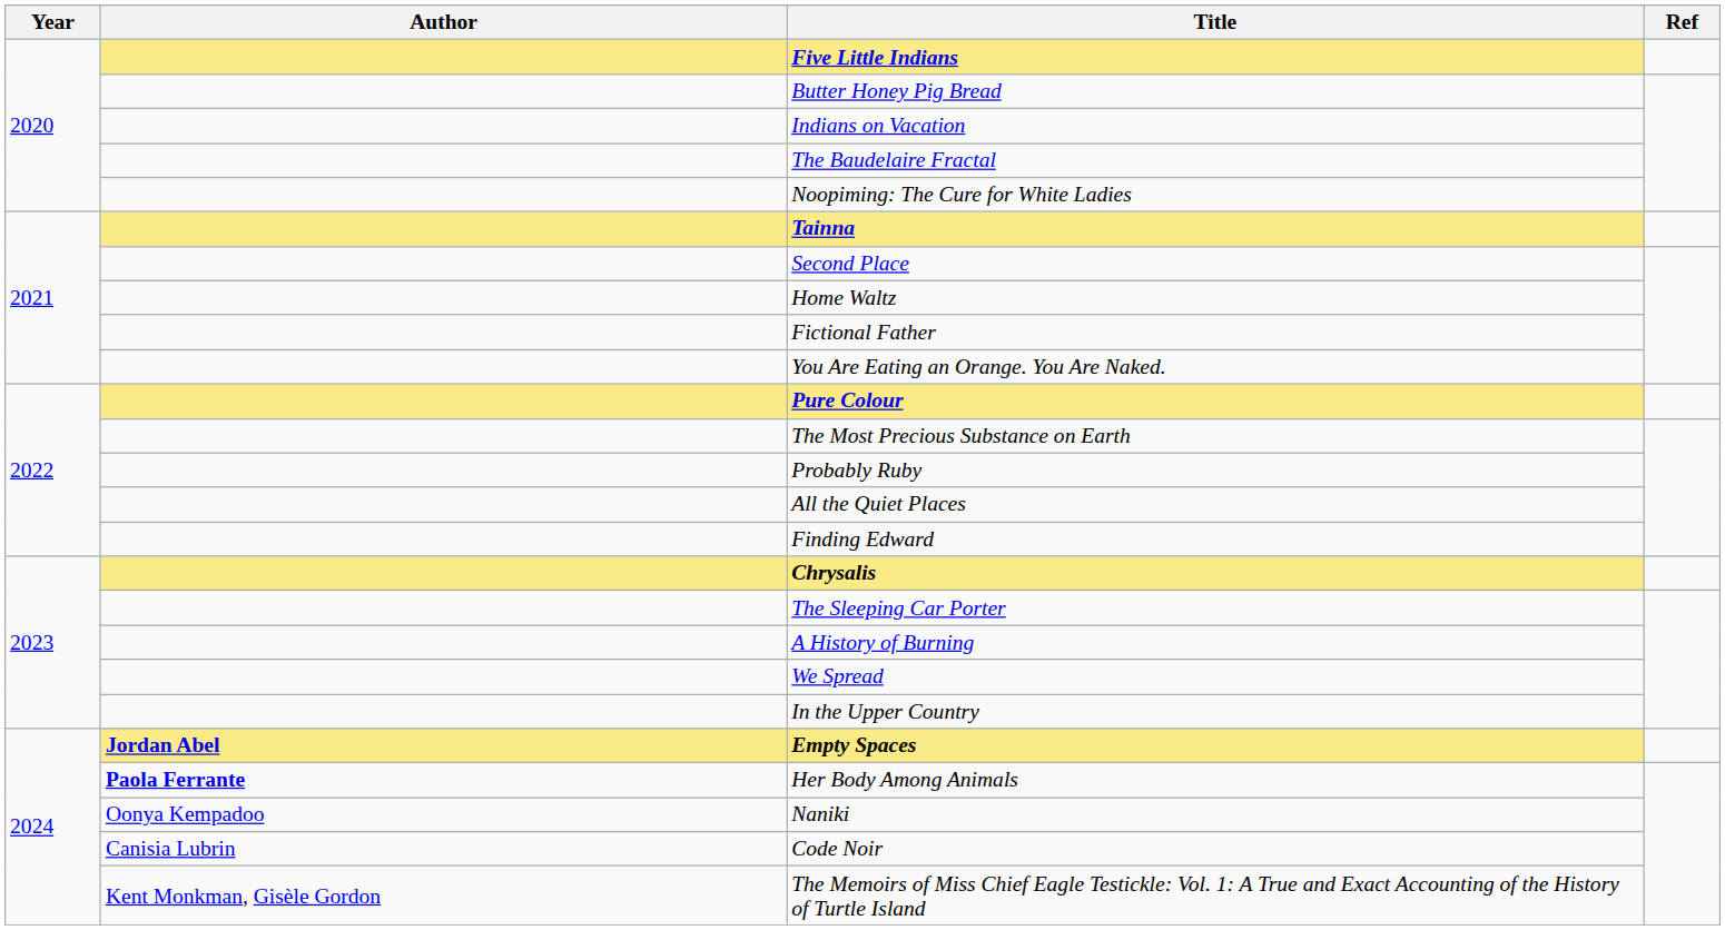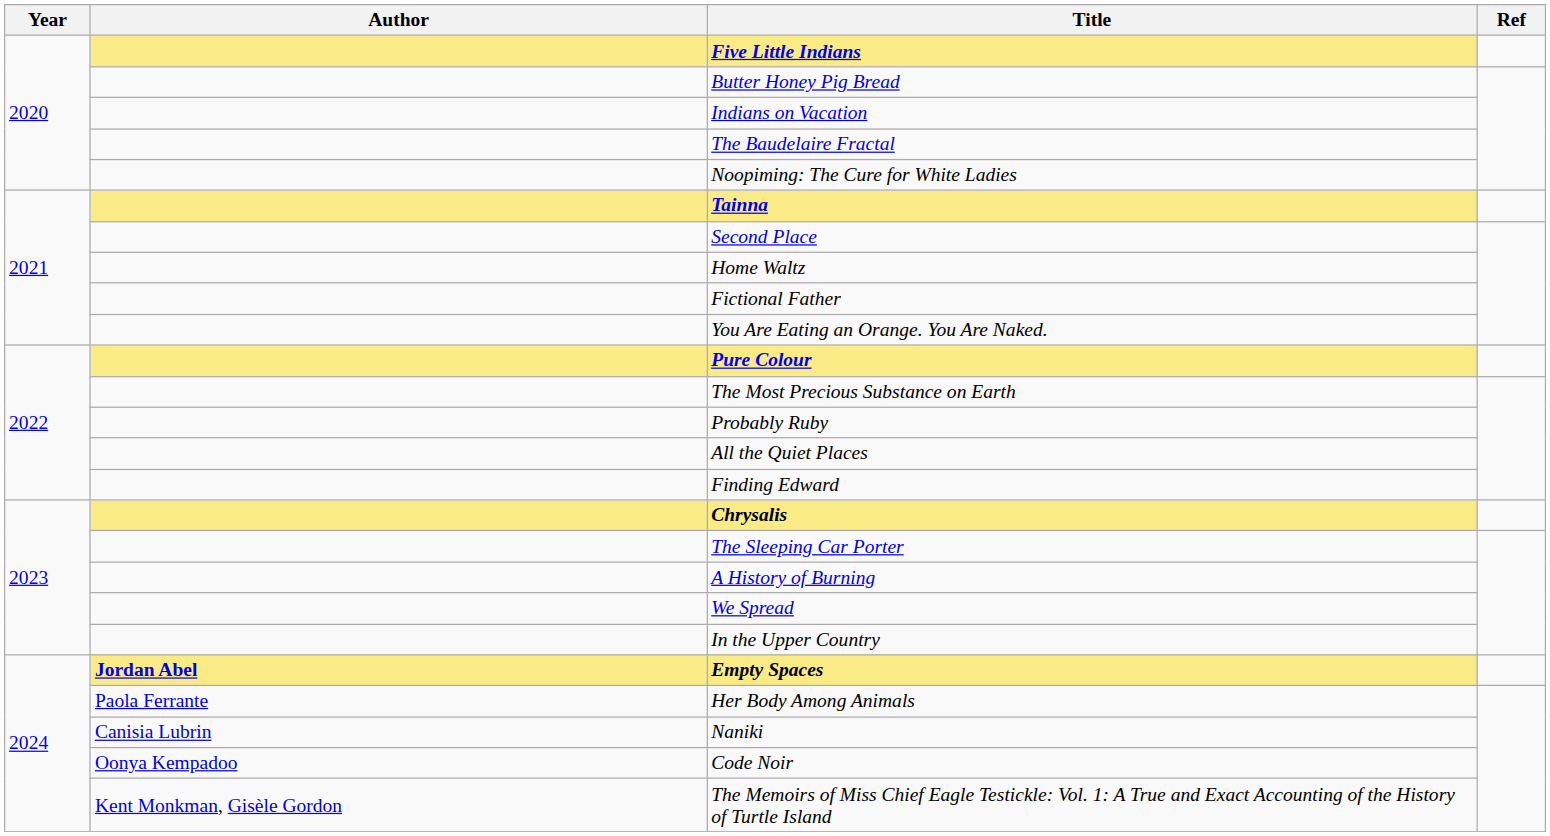 <table class="wikitable sortable mw-collapsible" width="100%">
 <tr>
 <th>Year</th>
 <th width="40%">Author</th>
 <th width="50%">Title</th>
 <th>Ref</th>
 </tr>
 <tr>
 <td rowspan="5"><a href='#'>2020</a></td>
 <td style="background:#FAEB86"><strong></strong></td>
 <td style="background:#FAEB86"><strong><em><a href='#'>Five Little Indians</a></em></strong></td>
 <td></td>
 </tr>
 <tr>
 <td></td>
 <td><em><a href='#'>Butter Honey Pig Bread</a></em></td>
 <td rowspan=4></td>
 </tr>
 <tr>
 <td></td>
 <td><em><a href='#'>Indians on Vacation</a></em></td>
 </tr>
 <tr>
 <td></td>
 <td><em><a href='#'>The Baudelaire Fractal</a></em></td>
 </tr>
 <tr>
 <td></td>
 <td><em>Noopiming: The Cure for White Ladies</em></td>
 </tr>
 <tr>
 <td rowspan="5"><a href='#'>2021</a></td>
 <td style="background:#FAEB86"><strong></strong></td>
 <td style="background:#FAEB86"><strong><em><a href='#'>Tainna</a></em></strong></td>
 <td></td>
 </tr>
 <tr>
 <td></td>
 <td><em><a href='#'>Second Place</a></em></td>
 <td rowspan=4></td>
 </tr>
 <tr>
 <td></td>
 <td><em>Home Waltz</em></td>
 </tr>
 <tr>
 <td></td>
 <td><em>Fictional Father</em></td>
 </tr>
 <tr>
 <td></td>
 <td><em>You Are Eating an Orange. You Are Naked.</em></td>
 </tr>
 <tr>
 <td rowspan="5"><a href='#'>2022</a></td>
 <td style="background:#FAEB86"><strong></strong></td>
 <td style="background:#FAEB86"><strong><em><a href='#'>Pure Colour</a></em></strong></td>
 <td></td>
 </tr>
 <tr>
 <td></td>
 <td><em>The Most Precious Substance on Earth</em></td>
 <td rowspan=4></td>
 </tr>
 <tr>
 <td></td>
 <td><em>Probably Ruby</em></td>
 </tr>
 <tr>
 <td></td>
 <td><em>All the Quiet Places</em></td>
 </tr>
 <tr>
 <td></td>
 <td><em>Finding Edward</em></td>
 </tr>
 <tr>
 <td rowspan="5"><a href='#'>2023</a></td>
 <td style="background:#FAEB86"><strong></strong></td>
 <td style="background:#FAEB86"><strong><em>Chrysalis</em></strong></td>
 <td></td>
 </tr>
 <tr>
 <td></td>
 <td><em><a href='#'>The Sleeping Car Porter</a></em></td>
 <td rowspan=4></td>
 </tr>
 <tr>
 <td></td>
 <td><em><a href='#'>A History of Burning</a></em></td>
 </tr>
 <tr>
 <td></td>
 <td><em><a href='#'>We Spread</a></em></td>
 </tr>
 <tr>
 <td></td>
 <td><em>In the Upper Country</em></td>
 </tr>
 <tr>
 <td rowspan="5"><a href='#'>2024</a></td>
 <td style="background:#FAEB86"><strong><a href='#'>Jordan Abel</a></strong></td>
 <td style="background:#FAEB86"><strong><em>Empty Spaces</em></strong></td>
 <td></td>
 </tr>
 <tr>
-<td><strong><a href='#'>Paola Ferrante</a></strong></td>
+<td><a href='#'>Paola Ferrante</a></td>
 <td><em>Her Body Among Animals</em></td>
 <td rowspan=4></td>
 </tr>
 <tr>
-<td><a href='#'>Oonya Kempadoo</a></td>
+<td><a href='#'>Canisia Lubrin</a></td>
 <td><em>Naniki</em></td>
 </tr>
 <tr>
-<td><a href='#'>Canisia Lubrin</a></td>
+<td><a href='#'>Oonya Kempadoo</a></td>
 <td><em>Code Noir</em></td>
 </tr>
 <tr>
 <td><a href='#'>Kent Monkman</a>, <a href='#'>Gisèle Gordon</a></td>
 <td><em>The Memoirs of Miss Chief Eagle Testickle: Vol. 1: A True and Exact Accounting of the History of Turtle Island</em></td>
 </tr>
 </table>
